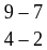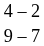 <table style="text-align:center">
 <tr>
 <th width=200></th>
 <th width=100></th>
 <th width=200></th>
 </tr>
 <tr>
 <td align=right><strong></strong></td>
-<td>9 – 7</td>
+<td>4 – 2</td>
 <td align=left></td>
 </tr>
 <tr>
 <td align=right><strong></strong></td>
-<td>4 – 2</td>
+<td>9 – 7</td>
 <td align=left></td>
 </tr>
 </table>
